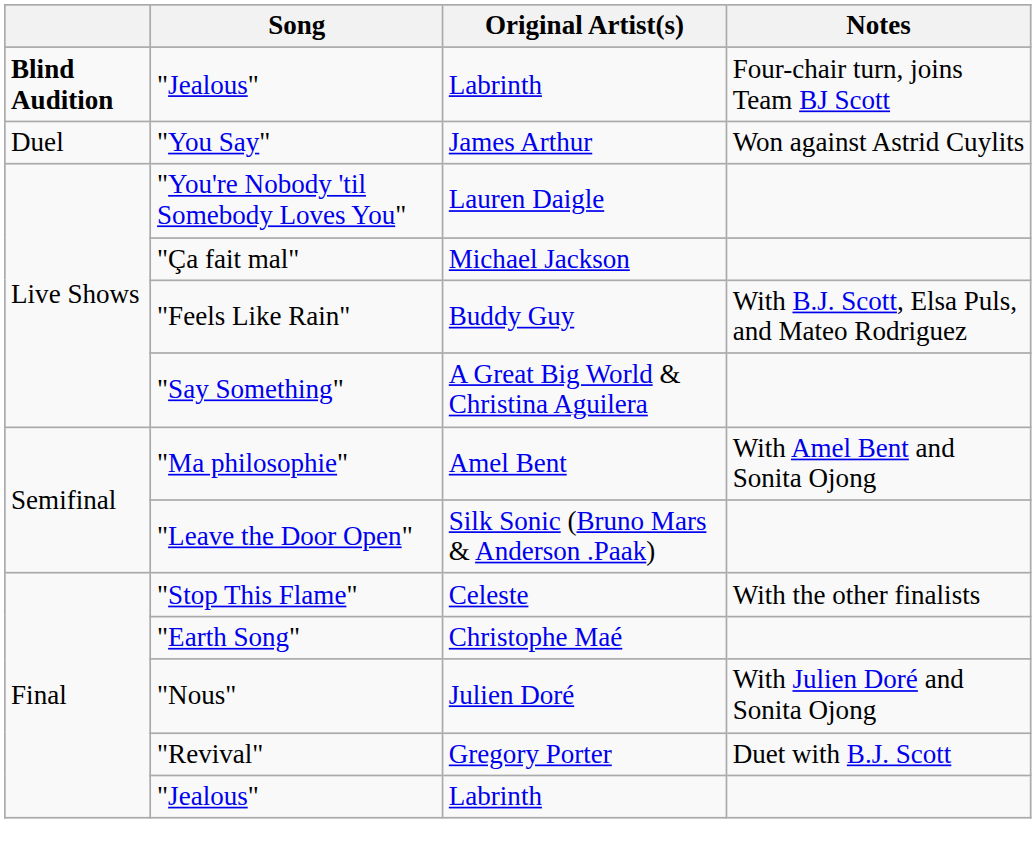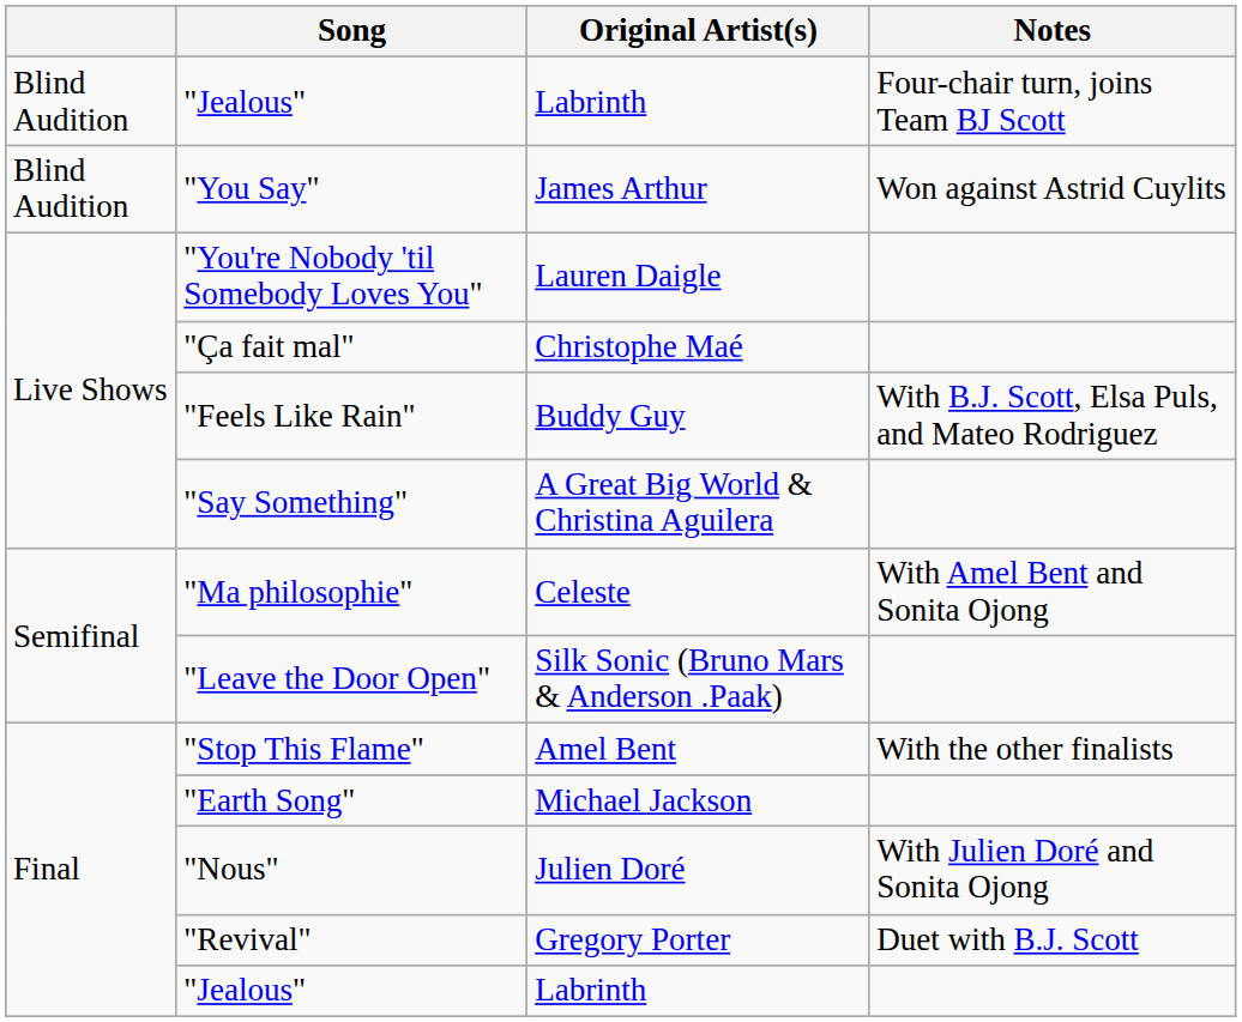 <table class="wikitable">
 <tr>
 <th></th>
 <th>Song</th>
 <th>Original Artist(s)</th>
 <th>Notes</th>
 </tr>
 <tr>
-<td><strong>Blind Audition</strong></td>
+<td>Blind Audition</td>
 <td>"<a href='#'>Jealous</a>"</td>
 <td><a href='#'>Labrinth</a></td>
 <td>Four-chair turn, joins Team <a href='#'>BJ Scott</a></td>
 </tr>
 <tr>
-<td>Duel</td>
+<td>Blind Audition</td>
 <td>"<a href='#'>You Say</a>"</td>
 <td><a href='#'>James Arthur</a></td>
 <td>Won against Astrid Cuylits</td>
 </tr>
 <tr>
 <td rowspan="4">Live Shows</td>
 <td>"<a href='#'>You're Nobody 'til Somebody Loves You</a>"</td>
 <td><a href='#'>Lauren Daigle</a></td>
 <td></td>
 </tr>
 <tr>
 <td>"Ça fait mal"</td>
-<td><a href='#'>Michael Jackson</a></td>
+<td><a href='#'>Christophe Maé</a></td>
 <td></td>
 </tr>
 <tr>
 <td>"Feels Like Rain"</td>
 <td><a href='#'>Buddy Guy</a></td>
 <td>With <a href='#'>B.J. Scott</a>, Elsa Puls, and Mateo Rodriguez</td>
 </tr>
 <tr>
 <td>"<a href='#'>Say Something</a>"</td>
 <td><a href='#'>A Great Big World</a> & <a href='#'>Christina Aguilera</a></td>
 <td></td>
 </tr>
 <tr>
 <td rowspan="2">Semifinal</td>
 <td>"<a href='#'>Ma philosophie</a>"</td>
-<td><a href='#'>Amel Bent</a></td>
+<td><a href='#'>Celeste</a></td>
 <td>With <a href='#'>Amel Bent</a> and Sonita Ojong</td>
 </tr>
 <tr>
 <td>"<a href='#'>Leave the Door Open</a>"</td>
 <td><a href='#'>Silk Sonic</a> (<a href='#'>Bruno Mars</a> & <a href='#'>Anderson .Paak</a>)</td>
 <td></td>
 </tr>
 <tr>
 <td rowspan="5">Final</td>
 <td>"<a href='#'>Stop This Flame</a>"</td>
-<td><a href='#'>Celeste</a></td>
+<td><a href='#'>Amel Bent</a></td>
 <td>With the other finalists</td>
 </tr>
 <tr>
 <td>"<a href='#'>Earth Song</a>"</td>
-<td><a href='#'>Christophe Maé</a></td>
+<td><a href='#'>Michael Jackson</a></td>
 <td></td>
 </tr>
 <tr>
 <td>"Nous"</td>
 <td><a href='#'>Julien Doré</a></td>
 <td>With <a href='#'>Julien Doré</a> and Sonita Ojong</td>
 </tr>
 <tr>
 <td>"Revival"</td>
 <td><a href='#'>Gregory Porter</a></td>
 <td>Duet with <a href='#'>B.J. Scott</a></td>
 </tr>
 <tr>
 <td>"<a href='#'>Jealous</a>"</td>
 <td><a href='#'>Labrinth</a></td>
 <td></td>
 </tr>
 </table>
